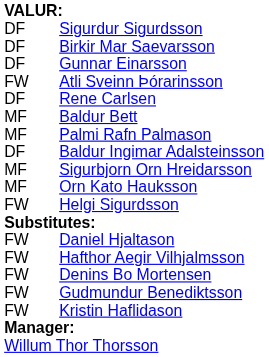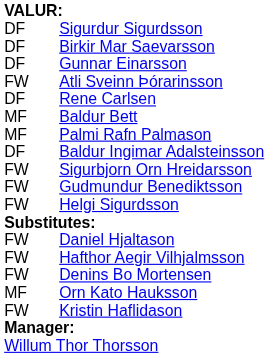 <table style="font-size: 90%" cellspacing="0" cellpadding="0" align="center">
 <tr>
 <td colspan="4"><strong>VALUR:</strong></td>
 </tr>
 <tr>
 <th width="25"></th>
 <th width="25"></th>
 </tr>
 <tr>
 <td>DF</td>
 <td></td>
 <td> <a href='#'>Sigurdur Sigurdsson</a></td>
 </tr>
 <tr>
 <td>DF</td>
 <td></td>
 <td> <a href='#'>Birkir Mar Saevarsson</a></td>
 </tr>
 <tr>
 <td>DF</td>
 <td></td>
 <td> <a href='#'>Gunnar Einarsson</a></td>
 </tr>
 <tr>
 <td>FW</td>
 <td></td>
 <td> <a href='#'>Atli Sveinn Þórarinsson</a></td>
 </tr>
 <tr>
 <td>DF</td>
 <td></td>
 <td> <a href='#'>Rene Carlsen</a></td>
 </tr>
 <tr>
 <td>MF</td>
 <td></td>
 <td> <a href='#'>Baldur Bett</a></td>
 <td></td>
 <td></td>
 </tr>
 <tr>
 <td>MF</td>
 <td></td>
 <td> <a href='#'>Palmi Rafn Palmason</a></td>
 <td></td>
 <td></td>
 </tr>
 <tr>
 <td>DF</td>
 <td></td>
 <td> <a href='#'>Baldur Ingimar Adalsteinsson</a></td>
 </tr>
 <tr>
-<td>MF</td>
+<td>FW</td>
 <td></td>
 <td> <a href='#'>Sigurbjorn Orn Hreidarsson</a></td>
 <td></td>
 <td></td>
 </tr>
 <tr>
-<td>MF</td>
+<td>FW</td>
 <td></td>
-<td><a href='#'>Orn Kato Hauksson</a></td>
+<td> <a href='#'>Gudmundur Benediktsson</a></td>
 <td></td>
 <td></td>
 </tr>
 <tr>
 <td>FW</td>
 <td></td>
 <td> <a href='#'>Helgi Sigurdsson</a></td>
 <td></td>
 <td></td>
 </tr>
 <tr>
 <td colspan=3><strong>Substitutes:</strong></td>
 </tr>
 <tr>
 <td>FW</td>
 <td></td>
 <td> <a href='#'>Daniel Hjaltason</a></td>
 <td></td>
 <td></td>
 </tr>
 <tr>
 <td>FW</td>
 <td></td>
 <td> <a href='#'>Hafthor Aegir Vilhjalmsson</a></td>
 <td></td>
 <td></td>
 </tr>
 <tr>
 <td>FW</td>
 <td></td>
 <td><a href='#'>Denins Bo Mortensen</a></td>
 <td></td>
 <td></td>
 </tr>
 <tr>
-<td>FW</td>
+<td>MF</td>
 <td></td>
-<td> <a href='#'>Gudmundur Benediktsson</a></td>
+<td><a href='#'>Orn Kato Hauksson</a></td>
 <td></td>
 <td></td>
 </tr>
 <tr>
 <td>FW</td>
 <td></td>
 <td><a href='#'>Kristin Haflidason</a></td>
 <td></td>
 <td></td>
 </tr>
 <tr>
 <td colspan=3><strong>Manager:</strong></td>
 </tr>
 <tr>
 <td colspan="4"> <a href='#'>Willum Thor Thorsson</a></td>
 </tr>
 </table>
